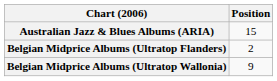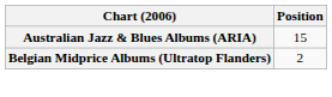 <table class="wikitable sortable plainrowheaders" style="text-align:center">
 <tr>
 <th scope="col">Chart (2006)</th>
 <th scope="col">Position</th>
 </tr>
 <tr>
 <th scope="row">Australian Jazz & Blues Albums (ARIA)</th>
 <td>15</td>
 </tr>
 <tr>
 <th scope="row">Belgian Midprice Albums (Ultratop Flanders)</th>
 <td>2</td>
 </tr>
-<tr>
-<th scope="row">Belgian Midprice Albums (Ultratop Wallonia)</th>
-<td>9</td>
-</tr>
 </table>
